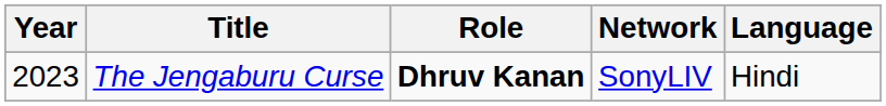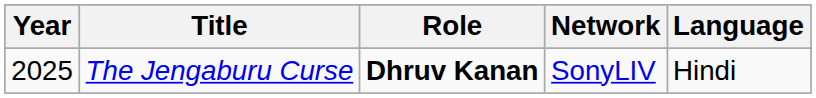 <table class="wikitable sortable">
 <tr style="background:#ccc; text-align:center;">
 <th>Year</th>
 <th>Title</th>
 <th>Role</th>
 <th>Network</th>
 <th>Language</th>
 </tr>
 <tr>
-<td>2023</td>
+<td>2025</td>
 <td><em><a href='#'>The Jengaburu Curse</a></em></td>
 <td><strong>Dhruv Kanan</strong></td>
 <td><a href='#'>SonyLIV</a></td>
 <td>Hindi</td>
 </tr>
 </table>
